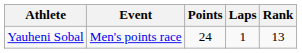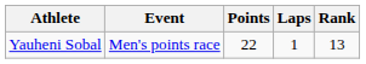 <table class=wikitable style="font-size:90%">
 <tr>
 <th>Athlete</th>
 <th>Event</th>
 <th>Points</th>
 <th>Laps</th>
 <th>Rank</th>
 </tr>
 <tr align=center>
 <td align=left><a href='#'>Yauheni Sobal</a></td>
 <td align=left><a href='#'>Men's points race</a></td>
-<td>24</td>
+<td>22</td>
 <td>1</td>
 <td>13</td>
 </tr>
 </table>
